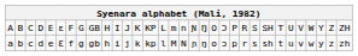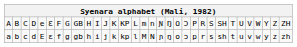 <table class="wikitable" style="text-align: center; vertical-align: middle;">
 <tr>
 <th colspan="32">Syenara alphabet (Mali, 1982)</th>
 </tr>
 <tr ---->
 <td>A</td>
 <td>B</td>
 <td>C</td>
 <td>D</td>
-<td>E</td>
-<td>ɛ</td>
+<td>e</td>
+<td>Ɛ</td>
 <td>F</td>
 <td>G</td>
 <td>GB</td>
 <td>H</td>
 <td>I</td>
 <td>J</td>
 <td>K</td>
 <td>KP</td>
 <td>L</td>
 <td>m</td>
 <td>n</td>
 <td>Ɲ</td>
 <td>Ŋ</td>
 <td>O</td>
 <td>Ɔ</td>
 <td>P</td>
 <td>R</td>
 <td>S</td>
 <td>SH</td>
 <td>T</td>
 <td>U</td>
 <td>V</td>
 <td>W</td>
 <td>Y</td>
 <td>Z</td>
 <td>ZH</td>
 </tr>
 <tr>
 <td>a</td>
 <td>b</td>
 <td>c</td>
 <td>d</td>
-<td>e</td>
-<td>Ɛ</td>
+<td>E</td>
+<td>ɛ</td>
 <td>f</td>
 <td>g</td>
 <td>gb</td>
 <td>h</td>
 <td>i</td>
 <td>j</td>
 <td>k</td>
 <td>kp</td>
 <td>l</td>
 <td>M</td>
 <td>N</td>
 <td>ɲ</td>
 <td>ŋ</td>
 <td>o</td>
 <td>ɔ</td>
 <td>p</td>
 <td>r</td>
 <td>s</td>
 <td>sh</td>
 <td>t</td>
 <td>u</td>
 <td>v</td>
 <td>w</td>
 <td>y</td>
 <td>z</td>
 <td>zh</td>
 </tr>
 </table>
